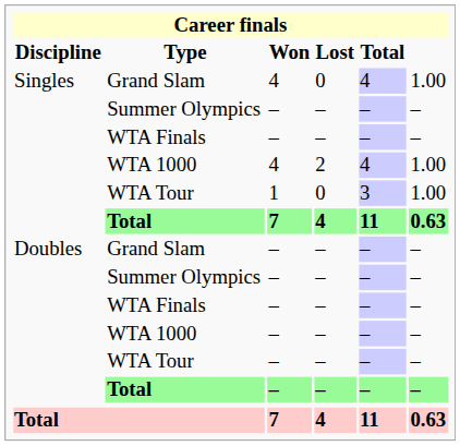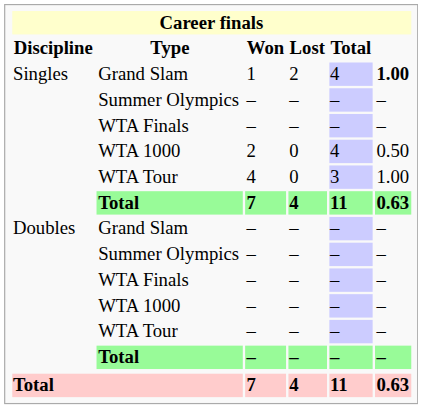 <table class="infobox vcard vevent nowrap" width=40%>
 <tr bgcolor=ffffcc>
 <th colspan=6>Career finals</th>
 </tr>
 <tr>
 <th>Discipline</th>
 <th>Type</th>
 <th>Won</th>
 <th>Lost</th>
 <th>Total</th>
 <th></th>
 </tr>
 <tr>
 <td rowspan=6>Singles</td>
 <td>Grand Slam</td>
-<td>4</td>
-<td>0</td>
+<td>1</td>
+<td>2</td>
 <td bgcolor="CCCCFF">4</td>
-<td>1.00</td>
+<td><strong>1.00</strong></td>
 </tr>
 <tr>
 <td>Summer Olympics</td>
 <td>–</td>
 <td>–</td>
 <td bgcolor="CCCCFF">–</td>
 <td>–</td>
 </tr>
 <tr>
 <td>WTA Finals</td>
 <td>–</td>
 <td>–</td>
 <td bgcolor=CCCCFF>–</td>
 <td>–</td>
 </tr>
 <tr>
 <td>WTA 1000</td>
-<td>4</td>
 <td>2</td>
+<td>0</td>
 <td bgcolor="CCCCFF">4</td>
-<td>1.00</td>
+<td>0.50</td>
 </tr>
 <tr>
 <td>WTA Tour</td>
-<td>1</td>
+<td>4</td>
 <td>0</td>
 <td bgcolor=CCCCFF>3</td>
 <td>1.00</td>
 </tr>
 <tr bgcolor=98FB98>
 <td><strong>Total</strong></td>
 <td><strong>7</strong></td>
 <td><strong>4</strong></td>
 <td><strong>11</strong></td>
 <td><strong>0.63</strong></td>
 </tr>
 <tr>
 <td rowspan=6>Doubles</td>
 <td>Grand Slam</td>
 <td>–</td>
 <td>–</td>
 <td bgcolor=CCCCFF>–</td>
 <td>–</td>
 </tr>
 <tr>
 <td>Summer Olympics</td>
 <td>–</td>
 <td>–</td>
 <td bgcolor=CCCCFF>–</td>
 <td>–</td>
 </tr>
 <tr>
 <td>WTA Finals</td>
 <td>–</td>
 <td>–</td>
 <td bgcolor=CCCCFF>–</td>
 <td>–</td>
 </tr>
 <tr>
 <td>WTA 1000</td>
 <td>–</td>
 <td>–</td>
 <td bgcolor=CCCCFF>–</td>
 <td>–</td>
 </tr>
 <tr>
 <td>WTA Tour</td>
 <td>–</td>
 <td>–</td>
 <td bgcolor=CCCCFF>–</td>
 <td>–</td>
 </tr>
 <tr bgcolor=98FB98>
 <td><strong>Total</strong></td>
 <td><strong>–</strong></td>
 <td><strong>–</strong></td>
 <td><strong>–</strong></td>
 <td><strong>–</strong></td>
 </tr>
 <tr>
 </tr>
 <tr bgcolor=FFCCCC>
 <td colspan=2><strong>Total</strong></td>
 <td><strong>7</strong></td>
 <td><strong>4</strong></td>
 <td><strong>11</strong></td>
 <td><strong>0.63</strong></td>
 </tr>
 </table>
